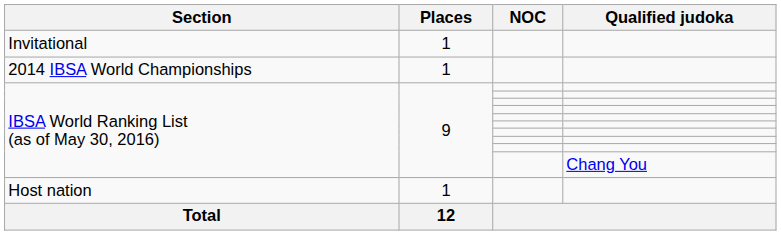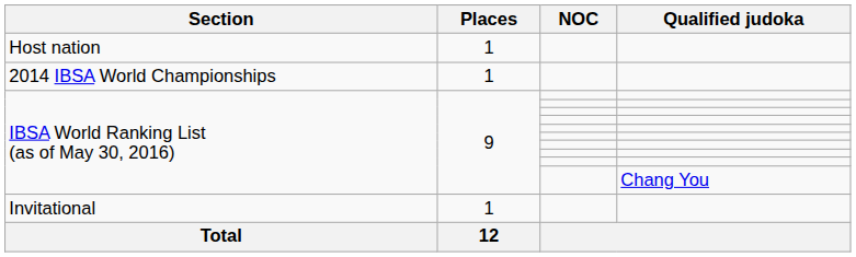 <table class="wikitable"  width=750>
 <tr>
 <th>Section</th>
 <th>Places</th>
 <th>NOC</th>
 <th>Qualified judoka</th>
 </tr>
 <tr>
-<td>Invitational</td>
+<td>Host nation</td>
 <td align=center>1</td>
 <td></td>
 <td></td>
 </tr>
 <tr>
 <td>2014 <a href='#'>IBSA</a> World Championships</td>
 <td align=center>1</td>
 <td></td>
 <td></td>
 </tr>
 <tr>
 <td rowspan=10><a href='#'>IBSA</a> World Ranking List<br>(as of May 30, 2016)</td>
 <td rowspan=10 align=center>9</td>
 <td></td>
 <td></td>
 </tr>
 <tr>
 <td></td>
 <td></td>
 </tr>
 <tr>
 <td></td>
 <td></td>
 </tr>
 <tr>
 <td></td>
 <td></td>
 </tr>
 <tr>
 <td></td>
 <td></td>
 </tr>
 <tr>
 <td><s></s></td>
 <td></td>
 </tr>
 <tr>
 <td></td>
 <td></td>
 </tr>
 <tr>
 <td></td>
 <td></td>
 </tr>
 <tr>
 <td></td>
 <td></td>
 </tr>
 <tr>
 <td></td>
 <td><a href='#'>Chang You</a></td>
 </tr>
 <tr>
-<td>Host nation</td>
+<td>Invitational</td>
 <td align=center>1</td>
 <td></td>
 <td></td>
 </tr>
 <tr>
 <th>Total</th>
 <th>12</th>
 <th colspan=2></th>
 </tr>
 </table>
